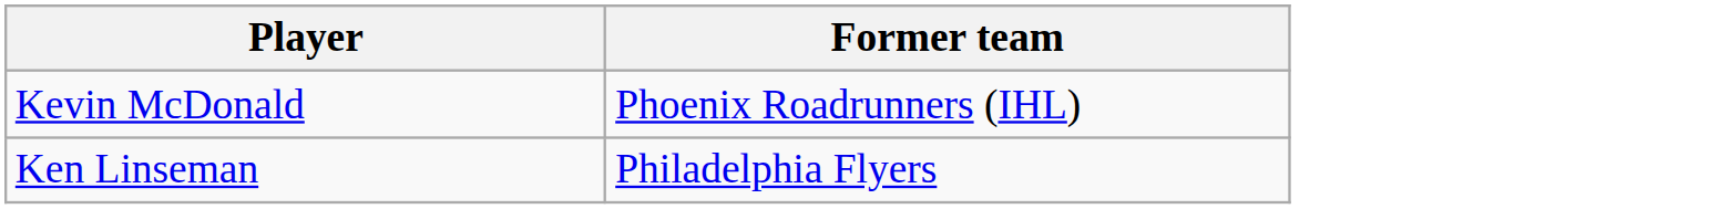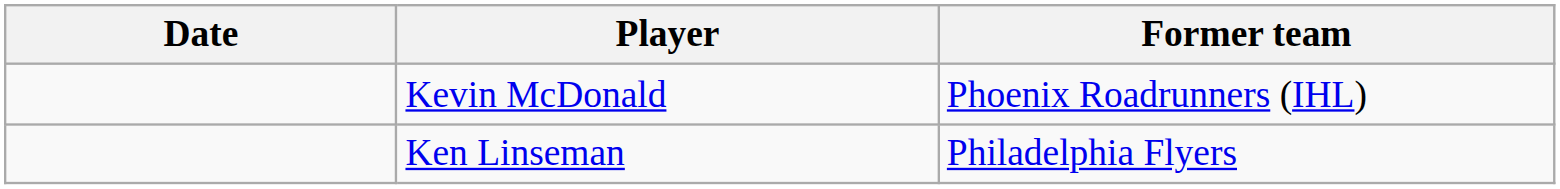 <table class="wikitable">
 <tr style="background:#ddd; text-align:center;">
+<th style="width: 10em;">Date</th>
 <th style="width: 14em;">Player</th>
 <th style="width: 16em;">Former team</th>
 </tr>
 <tr>
+<td></td>
 <td><a href='#'>Kevin McDonald</a></td>
 <td><a href='#'>Phoenix Roadrunners</a> (<a href='#'>IHL</a>)</td>
 </tr>
 <tr>
+<td></td>
 <td><a href='#'>Ken Linseman</a></td>
 <td><a href='#'>Philadelphia Flyers</a></td>
 </tr>
 </table>
